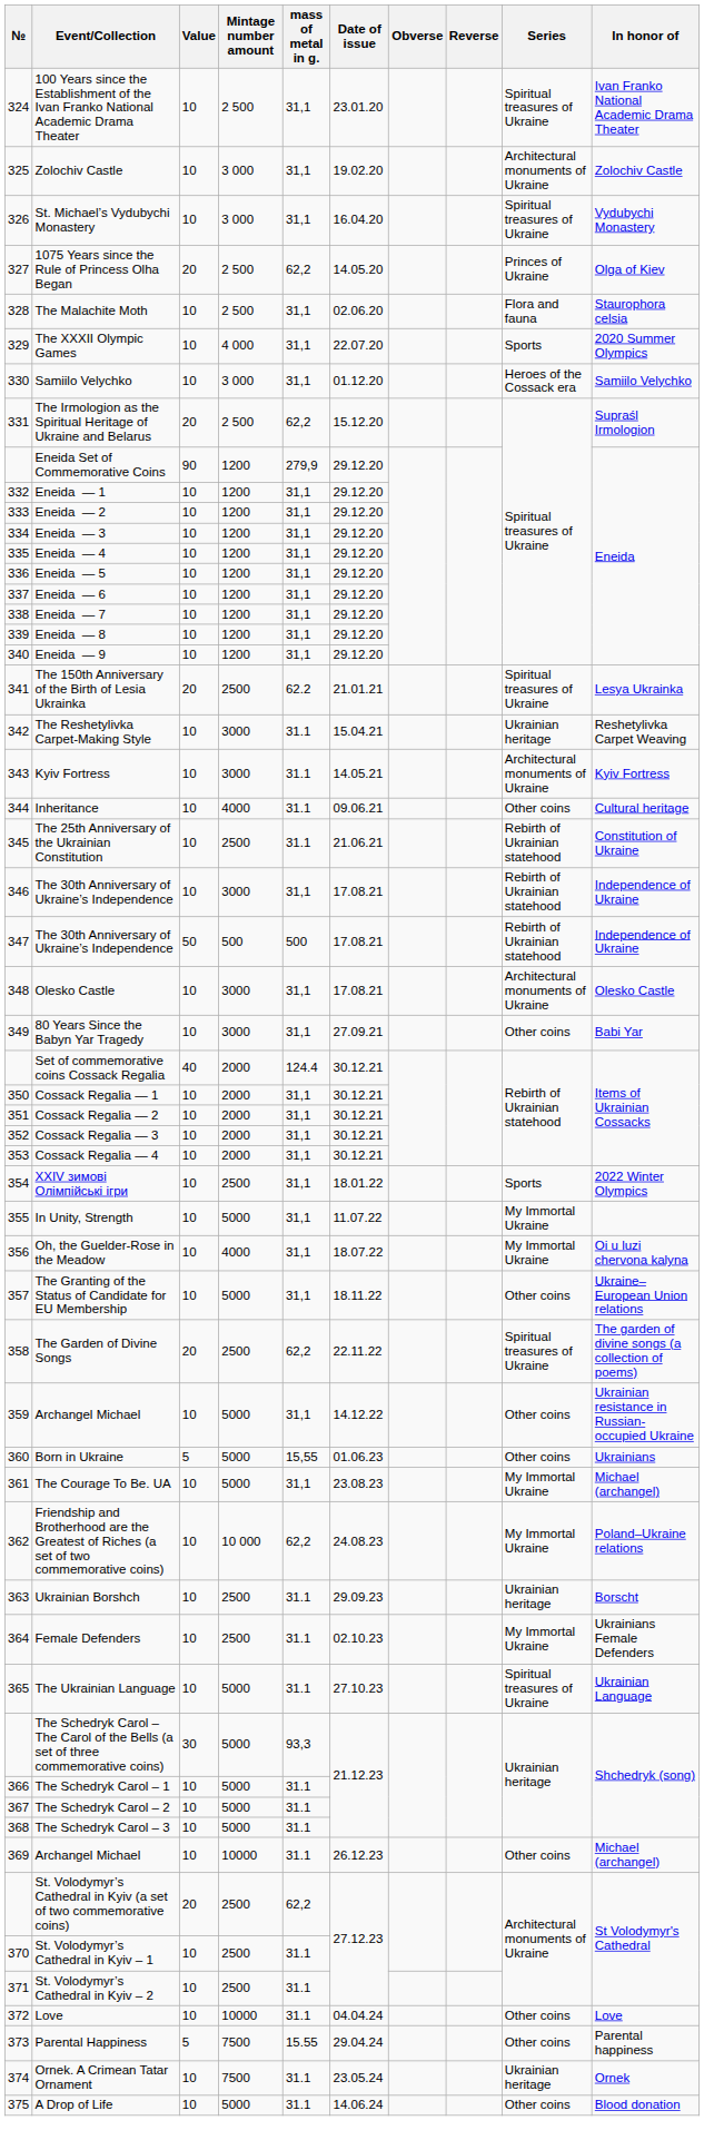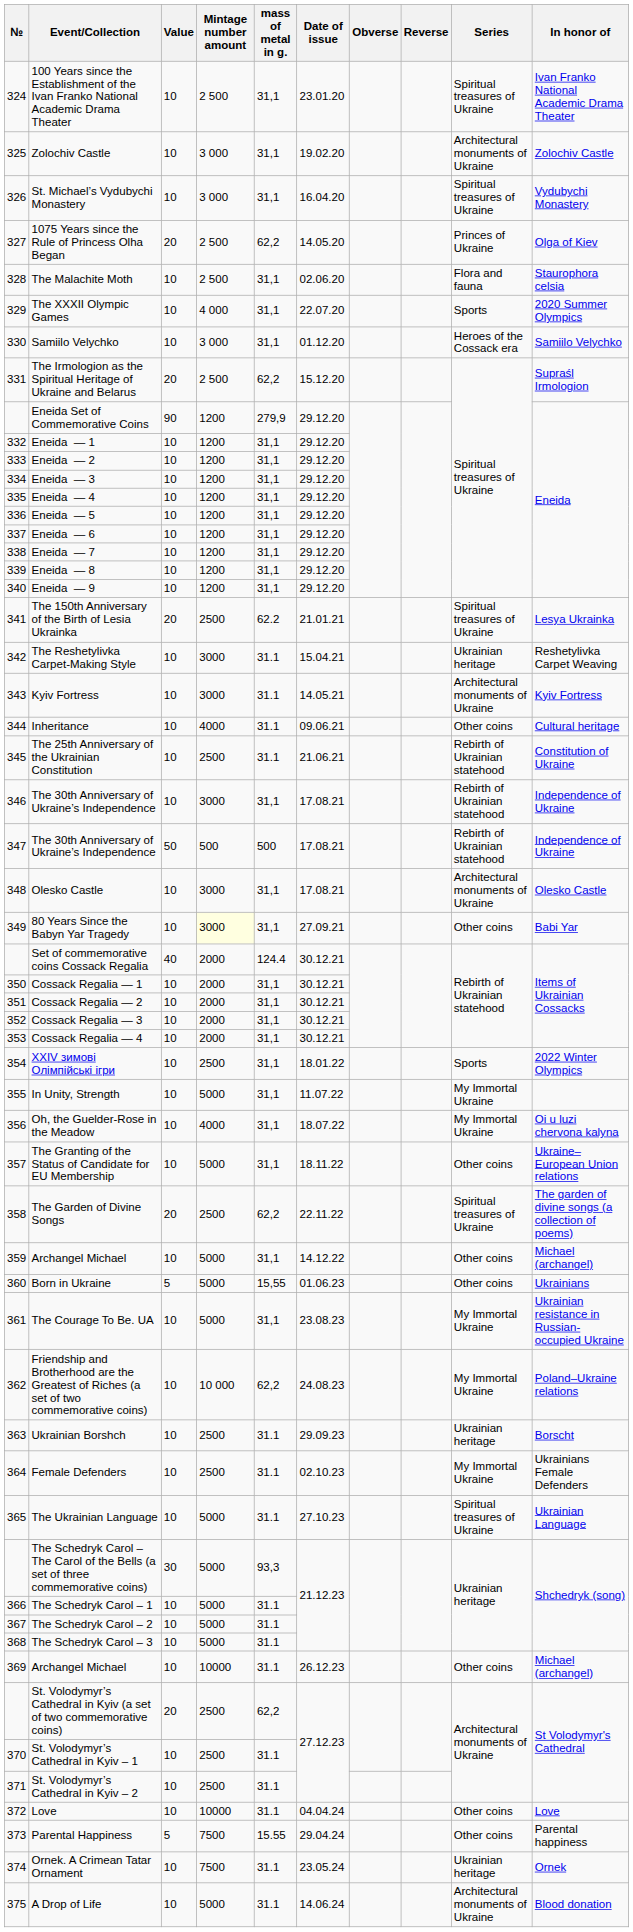 <table class="wikitable" border="1">
 <tr>
 <th>№</th>
 <th>Event/Collection</th>
 <th>Value</th>
 <th>Mintage number amount</th>
 <th>mass of metal in g.</th>
 <th>Date of issue</th>
 <th>Obverse</th>
 <th>Reverse</th>
 <th>Series</th>
 <th>In honor of</th>
 </tr>
 <tr>
 <td>324</td>
 <td>100 Years since the Establishment of the Ivan Franko National Academic Drama Theater</td>
 <td>10</td>
 <td>2 500</td>
 <td>31,1</td>
 <td>23.01.20</td>
 <td></td>
 <td></td>
 <td>Spiritual treasures of Ukraine</td>
 <td><a href='#'>Ivan Franko National Academic Drama Theater</a></td>
 </tr>
 <tr>
 <td>325</td>
 <td>Zolochiv Castle</td>
 <td>10</td>
 <td>3 000</td>
 <td>31,1</td>
 <td>19.02.20</td>
 <td></td>
 <td></td>
 <td>Architectural monuments of Ukraine</td>
 <td><a href='#'>Zolochiv Castle</a></td>
 </tr>
 <tr>
 <td>326</td>
 <td>St. Michael’s Vydubychi Monastery</td>
 <td>10</td>
 <td>3 000</td>
 <td>31,1</td>
 <td>16.04.20</td>
 <td></td>
 <td></td>
 <td>Spiritual treasures of Ukraine</td>
 <td><a href='#'>Vydubychi Monastery</a></td>
 </tr>
 <tr>
 <td>327</td>
 <td>1075 Years since the Rule of Princess Olha Began</td>
 <td>20</td>
 <td>2 500</td>
 <td>62,2</td>
 <td>14.05.20</td>
 <td></td>
 <td></td>
 <td>Princes of Ukraine</td>
 <td><a href='#'>Olga of Kiev</a></td>
 </tr>
 <tr>
 <td>328</td>
 <td>The Malachite Moth</td>
 <td>10</td>
 <td>2 500</td>
 <td>31,1</td>
 <td>02.06.20</td>
 <td></td>
 <td></td>
 <td>Flora and fauna</td>
 <td><a href='#'>Staurophora celsia</a></td>
 </tr>
 <tr>
 <td>329</td>
 <td>The ХХXІІ Olympic Games</td>
 <td>10</td>
 <td>4 000</td>
 <td>31,1</td>
 <td>22.07.20</td>
 <td></td>
 <td></td>
 <td>Sports</td>
 <td><a href='#'>2020 Summer Olympics</a></td>
 </tr>
 <tr>
 <td>330</td>
 <td>Samiilo Velychko</td>
 <td>10</td>
 <td>3 000</td>
 <td>31,1</td>
 <td>01.12.20</td>
 <td></td>
 <td></td>
 <td>Heroes of the Cossack era</td>
 <td><a href='#'>Samiilo Velychko</a></td>
 </tr>
 <tr>
 <td>331</td>
 <td>The Irmologion as the Spiritual Heritage of Ukraine and Belarus</td>
 <td>20</td>
 <td>2 500</td>
 <td>62,2</td>
 <td>15.12.20</td>
 <td></td>
 <td></td>
 <td rowspan="11">Spiritual treasures of Ukraine</td>
 <td><a href='#'>Supraśl Irmologion</a></td>
 </tr>
 <tr>
 <td></td>
 <td>Eneida Set of Commemorative Coins</td>
 <td>90</td>
 <td>1200</td>
 <td>279,9</td>
 <td>29.12.20</td>
 <td rowspan="10"></td>
 <td rowspan="10"></td>
 <td rowspan="10"><a href='#'>Eneida</a></td>
 </tr>
 <tr>
 <td>332</td>
 <td>Eneida  — 1</td>
 <td>10</td>
 <td>1200</td>
 <td>31,1</td>
 <td>29.12.20</td>
 </tr>
 <tr>
 <td>333</td>
 <td>Eneida  — 2</td>
 <td>10</td>
 <td>1200</td>
 <td>31,1</td>
 <td>29.12.20</td>
 </tr>
 <tr>
 <td>334</td>
 <td>Eneida  — 3</td>
 <td>10</td>
 <td>1200</td>
 <td>31,1</td>
 <td>29.12.20</td>
 </tr>
 <tr>
 <td>335</td>
 <td>Eneida  — 4</td>
 <td>10</td>
 <td>1200</td>
 <td>31,1</td>
 <td>29.12.20</td>
 </tr>
 <tr>
 <td>336</td>
 <td>Eneida  — 5</td>
 <td>10</td>
 <td>1200</td>
 <td>31,1</td>
 <td>29.12.20</td>
 </tr>
 <tr>
 <td>337</td>
 <td>Eneida  — 6</td>
 <td>10</td>
 <td>1200</td>
 <td>31,1</td>
 <td>29.12.20</td>
 </tr>
 <tr>
 <td>338</td>
 <td>Eneida  — 7</td>
 <td>10</td>
 <td>1200</td>
 <td>31,1</td>
 <td>29.12.20</td>
 </tr>
 <tr>
 <td>339</td>
 <td>Eneida  — 8</td>
 <td>10</td>
 <td>1200</td>
 <td>31,1</td>
 <td>29.12.20</td>
 </tr>
 <tr>
 <td>340</td>
 <td>Eneida  — 9</td>
 <td>10</td>
 <td>1200</td>
 <td>31,1</td>
 <td>29.12.20</td>
 </tr>
 <tr>
 <td>341</td>
 <td>The 150th Anniversary of the Birth of Lesia Ukrainka</td>
 <td>20</td>
 <td>2500</td>
 <td>62.2</td>
 <td>21.01.21</td>
 <td></td>
 <td></td>
 <td>Spiritual treasures of Ukraine</td>
 <td><a href='#'>Lesya Ukrainka</a></td>
 </tr>
 <tr>
 <td>342</td>
 <td>The Reshetylivka Carpet-Making Style</td>
 <td>10</td>
 <td>3000</td>
 <td>31.1</td>
 <td>15.04.21</td>
 <td></td>
 <td></td>
 <td>Ukrainian heritage</td>
 <td>Reshetylivka Carpet Weaving</td>
 </tr>
 <tr>
 <td>343</td>
 <td>Kyiv Fortress</td>
 <td>10</td>
 <td>3000</td>
 <td>31.1</td>
 <td>14.05.21</td>
 <td></td>
 <td></td>
 <td>Architectural monuments of Ukraine</td>
 <td><a href='#'>Kyiv Fortress</a></td>
 </tr>
 <tr>
 <td>344</td>
 <td>Inheritance</td>
 <td>10</td>
 <td>4000</td>
 <td>31.1</td>
 <td>09.06.21</td>
 <td></td>
 <td></td>
 <td>Other coins</td>
 <td><a href='#'>Cultural heritage</a></td>
 </tr>
 <tr>
 <td>345</td>
 <td>The 25th Anniversary of the Ukrainian Constitution</td>
 <td>10</td>
 <td>2500</td>
 <td>31.1</td>
 <td>21.06.21</td>
 <td></td>
 <td></td>
 <td>Rebirth of Ukrainian statehood</td>
 <td><a href='#'>Constitution of Ukraine</a></td>
 </tr>
 <tr>
 <td>346</td>
 <td>The 30th Anniversary of Ukraine’s Independence</td>
 <td>10</td>
 <td>3000</td>
 <td>31,1</td>
 <td>17.08.21</td>
 <td></td>
 <td></td>
 <td>Rebirth of Ukrainian statehood</td>
 <td><a href='#'>Independence of Ukraine</a></td>
 </tr>
 <tr>
 <td>347</td>
 <td>The 30th Anniversary of Ukraine’s Independence</td>
 <td>50</td>
 <td>500</td>
 <td>500</td>
 <td>17.08.21</td>
 <td></td>
 <td></td>
 <td>Rebirth of Ukrainian statehood</td>
 <td><a href='#'>Independence of Ukraine</a></td>
 </tr>
 <tr>
 <td>348</td>
 <td>Olesko Castle</td>
 <td>10</td>
 <td>3000</td>
 <td>31,1</td>
 <td>17.08.21</td>
 <td></td>
 <td></td>
 <td>Architectural monuments of Ukraine</td>
 <td><a href='#'>Olesko Castle</a></td>
 </tr>
 <tr>
 <td>349</td>
 <td>80 Years Since the Babyn Yar Tragedy</td>
 <td>10</td>
-<td>3000</td>
+<td style="background: lightyellow;">3000</td>
 <td>31,1</td>
 <td>27.09.21</td>
 <td></td>
 <td></td>
 <td>Other coins</td>
 <td><a href='#'>Babi Yar</a></td>
 </tr>
 <tr>
 <td></td>
 <td>Set of commemorative coins Cossack Regalia</td>
 <td>40</td>
 <td>2000</td>
 <td>124.4</td>
 <td>30.12.21</td>
 <td rowspan="5"></td>
 <td rowspan="5"></td>
 <td rowspan="5">Rebirth of Ukrainian statehood</td>
 <td rowspan="5"><a href='#'>Items of Ukrainian Cossacks</a></td>
 </tr>
 <tr>
 <td>350</td>
 <td>Cossack Regalia — 1</td>
 <td>10</td>
 <td>2000</td>
 <td>31,1</td>
 <td>30.12.21</td>
 </tr>
 <tr>
 <td>351</td>
 <td>Cossack Regalia — 2</td>
 <td>10</td>
 <td>2000</td>
 <td>31,1</td>
 <td>30.12.21</td>
 </tr>
 <tr>
 <td>352</td>
 <td>Cossack Regalia — 3</td>
 <td>10</td>
 <td>2000</td>
 <td>31,1</td>
 <td>30.12.21</td>
 </tr>
 <tr>
 <td>353</td>
 <td>Cossack Regalia — 4</td>
 <td>10</td>
 <td>2000</td>
 <td>31,1</td>
 <td>30.12.21</td>
 </tr>
 <tr>
 <td>354</td>
 <td><a href='#'>XXIV зимові Олімпійські ігри</a></td>
 <td>10</td>
 <td>2500</td>
 <td>31,1</td>
 <td>18.01.22</td>
 <td></td>
 <td></td>
 <td>Sports</td>
 <td><a href='#'>2022 Winter Olympics</a></td>
 </tr>
 <tr>
 <td>355</td>
 <td>In Unity, Strength</td>
 <td>10</td>
 <td>5000</td>
 <td>31,1</td>
 <td>11.07.22</td>
 <td></td>
 <td></td>
 <td>My Immortal Ukraine</td>
 <td></td>
 </tr>
 <tr>
 <td>356</td>
 <td>Oh, the Guelder-Rose in the Meadow</td>
 <td>10</td>
 <td>4000</td>
 <td>31,1</td>
 <td>18.07.22</td>
 <td></td>
 <td></td>
 <td>My Immortal Ukraine</td>
 <td><a href='#'>Oi u luzi chervona kalyna</a></td>
 </tr>
 <tr>
 <td>357</td>
 <td>The Granting of the Status of Candidate for EU Membership</td>
 <td>10</td>
 <td>5000</td>
 <td>31,1</td>
 <td>18.11.22</td>
 <td></td>
 <td></td>
 <td>Other coins</td>
 <td><a href='#'>Ukraine–European Union relations</a></td>
 </tr>
 <tr>
 <td>358</td>
 <td>The Garden of Divine Songs</td>
 <td>20</td>
 <td>2500</td>
 <td>62,2</td>
 <td>22.11.22</td>
 <td></td>
 <td></td>
 <td>Spiritual treasures of Ukraine</td>
 <td><a href='#'>The garden of divine songs (a collection of poems)</a></td>
 </tr>
 <tr>
 <td>359</td>
 <td>Archangel Michael</td>
 <td>10</td>
 <td>5000</td>
 <td>31,1</td>
 <td>14.12.22</td>
 <td></td>
 <td></td>
 <td>Other coins</td>
-<td><a href='#'>Ukrainian resistance in Russian-occupied Ukraine</a></td>
+<td><a href='#'>Michael (archangel)</a></td>
 </tr>
 <tr>
 <td>360</td>
 <td>Born in Ukraine</td>
 <td>5</td>
 <td>5000</td>
 <td>15,55</td>
 <td>01.06.23</td>
 <td></td>
 <td></td>
 <td>Other coins</td>
 <td><a href='#'>Ukrainians</a></td>
 </tr>
 <tr>
 <td>361</td>
 <td>The Courage To Be. UA</td>
 <td>10</td>
 <td>5000</td>
 <td>31,1</td>
 <td>23.08.23</td>
 <td></td>
 <td></td>
 <td>My Immortal Ukraine</td>
-<td><a href='#'>Michael (archangel)</a></td>
+<td><a href='#'>Ukrainian resistance in Russian-occupied Ukraine</a></td>
 </tr>
 <tr>
 <td>362</td>
 <td>Friendship and Brotherhood are the Greatest of Riches (a set of two commemorative coins)</td>
 <td>10</td>
 <td>10 000</td>
 <td>62,2</td>
 <td>24.08.23</td>
 <td></td>
 <td></td>
 <td>My Immortal Ukraine</td>
 <td><a href='#'>Poland–Ukraine relations</a></td>
 </tr>
 <tr>
 <td>363</td>
 <td>Ukrainian Borshch</td>
 <td>10</td>
 <td>2500</td>
 <td>31.1</td>
 <td>29.09.23</td>
 <td></td>
 <td></td>
 <td>Ukrainian heritage</td>
 <td><a href='#'>Borscht</a></td>
 </tr>
 <tr>
 <td>364</td>
 <td>Female Defenders</td>
 <td>10</td>
 <td>2500</td>
 <td>31.1</td>
 <td>02.10.23</td>
 <td></td>
 <td></td>
 <td>My Immortal Ukraine</td>
 <td>Ukrainians Female Defenders</td>
 </tr>
 <tr>
 <td>365</td>
 <td>The Ukrainian Language</td>
 <td>10</td>
 <td>5000</td>
 <td>31.1</td>
 <td>27.10.23</td>
 <td></td>
 <td></td>
 <td>Spiritual treasures of Ukraine</td>
 <td><a href='#'>Ukrainian Language</a></td>
 </tr>
 <tr>
 <td></td>
 <td>The Schedryk Carol – The Carol of the Bells (a set of three commemorative coins)</td>
 <td>30</td>
 <td>5000</td>
 <td>93,3</td>
 <td rowspan="4">21.12.23</td>
 <td rowspan="4"></td>
 <td rowspan="4"></td>
 <td rowspan="4">Ukrainian heritage</td>
 <td rowspan="4"><a href='#'>Shchedryk (song)</a></td>
 </tr>
 <tr>
 <td>366</td>
 <td>The Schedryk Carol – 1</td>
 <td>10</td>
 <td>5000</td>
 <td>31.1</td>
 </tr>
 <tr>
 <td>367</td>
 <td>The Schedryk Carol – 2</td>
 <td>10</td>
 <td>5000</td>
 <td>31.1</td>
 </tr>
 <tr>
 <td>368</td>
 <td>The Schedryk Carol – 3</td>
 <td>10</td>
 <td>5000</td>
 <td>31.1</td>
 </tr>
 <tr>
 <td>369</td>
 <td>Archangel Michael</td>
 <td>10</td>
 <td>10000</td>
 <td>31.1</td>
 <td>26.12.23</td>
 <td></td>
 <td></td>
 <td>Other coins</td>
 <td><a href='#'>Michael (archangel)</a></td>
 </tr>
 <tr>
 <td></td>
 <td>St. Volodymyr’s Cathedral in Kyiv (a set of two commemorative coins)</td>
 <td>20</td>
 <td>2500</td>
 <td>62,2</td>
 <td rowspan="3">27.12.23</td>
 <td rowspan="2"></td>
 <td rowspan="2"></td>
 <td rowspan="3">Architectural monuments of Ukraine</td>
 <td rowspan="3"><a href='#'>St Volodymyr's Cathedral</a></td>
 </tr>
 <tr>
 <td>370</td>
 <td>St. Volodymyr’s Cathedral in Kyiv – 1</td>
 <td>10</td>
 <td>2500</td>
 <td>31.1</td>
 </tr>
 <tr>
 <td>371</td>
 <td>St. Volodymyr’s Cathedral in Kyiv – 2</td>
 <td>10</td>
 <td>2500</td>
 <td>31.1</td>
 <td></td>
 <td></td>
 </tr>
 <tr>
 <td>372</td>
 <td>Love</td>
 <td>10</td>
 <td>10000</td>
 <td>31.1</td>
 <td>04.04.24</td>
 <td></td>
 <td></td>
 <td>Other coins</td>
 <td><a href='#'>Love</a></td>
 </tr>
 <tr>
 <td>373</td>
 <td>Parental Happiness</td>
 <td>5</td>
 <td>7500</td>
 <td>15.55</td>
 <td>29.04.24</td>
 <td></td>
 <td></td>
 <td>Other coins</td>
 <td>Parental happiness</td>
 </tr>
 <tr>
 <td>374</td>
 <td>Ornek. A Crimean Tatar Ornament</td>
 <td>10</td>
 <td>7500</td>
 <td>31.1</td>
 <td>23.05.24</td>
 <td></td>
 <td></td>
 <td>Ukrainian heritage</td>
 <td><a href='#'>Ornek</a></td>
 </tr>
 <tr>
 <td>375</td>
 <td>A Drop of Life</td>
 <td>10</td>
 <td>5000</td>
 <td>31.1</td>
 <td>14.06.24</td>
 <td></td>
 <td></td>
-<td>Other coins</td>
+<td>Architectural monuments of Ukraine</td>
 <td><a href='#'>Blood donation</a></td>
 </tr>
 </table>
